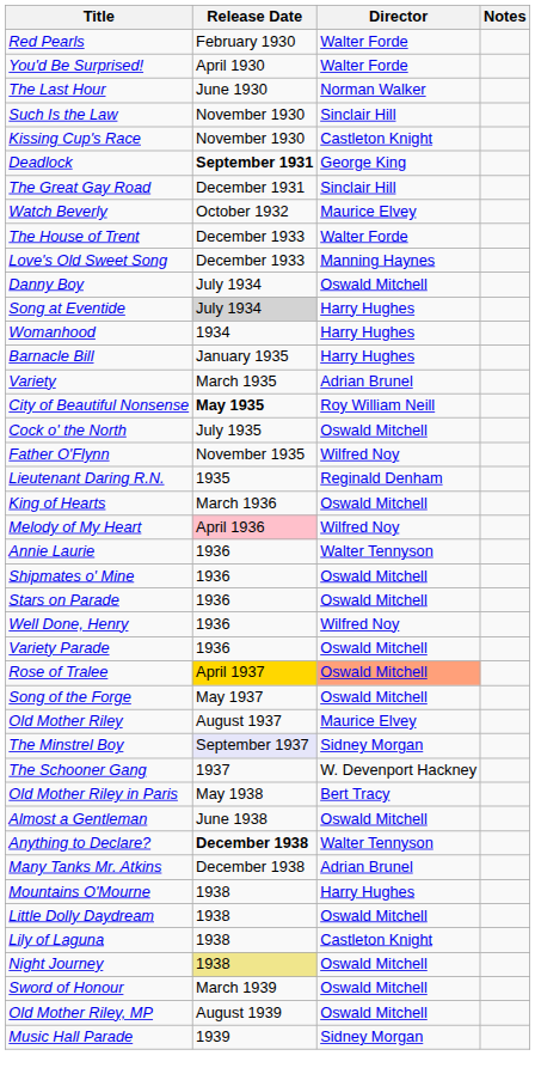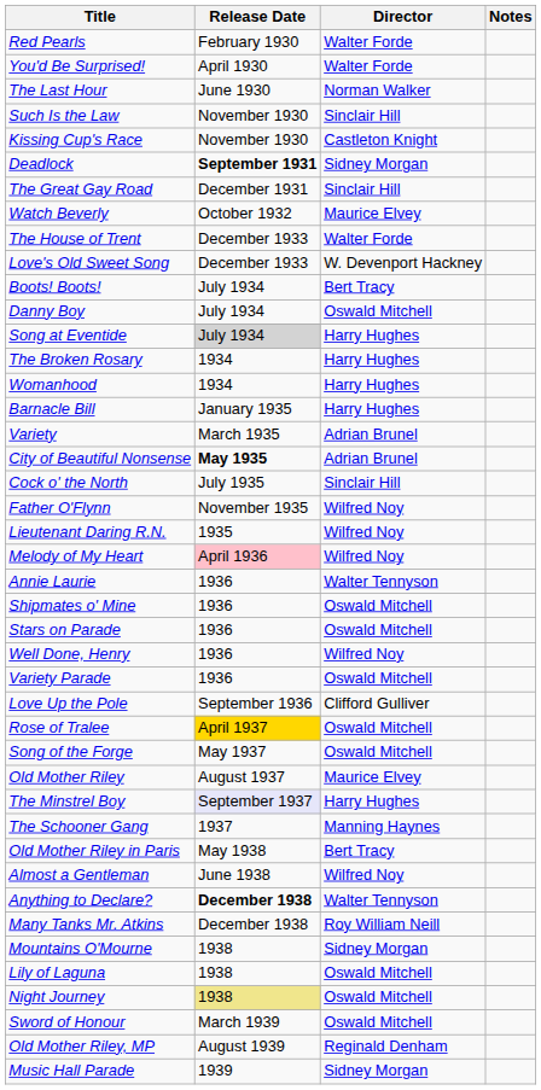 <table class="wikitable sortable">
 <tr>
 <th>Title</th>
 <th>Release Date</th>
 <th>Director</th>
 <th>Notes</th>
 </tr>
 <tr>
 <td><em><a href='#'>Red Pearls</a></em></td>
 <td>February 1930</td>
 <td><a href='#'>Walter Forde</a></td>
 <td></td>
 </tr>
 <tr>
 <td><em><a href='#'>You'd Be Surprised!</a></em></td>
 <td>April 1930</td>
 <td><a href='#'>Walter Forde</a></td>
 <td></td>
 </tr>
 <tr>
 <td><em><a href='#'>The Last Hour</a></em></td>
 <td>June 1930</td>
 <td><a href='#'>Norman Walker</a></td>
 <td></td>
 </tr>
 <tr>
 <td><em><a href='#'>Such Is the Law</a></em></td>
 <td>November 1930</td>
 <td><a href='#'>Sinclair Hill</a></td>
 <td></td>
 </tr>
 <tr>
 <td><em><a href='#'>Kissing Cup's Race</a></em></td>
 <td>November 1930</td>
 <td><a href='#'>Castleton Knight</a></td>
 <td></td>
 </tr>
 <tr>
 <td><em><a href='#'>Deadlock</a></em></td>
 <td><strong>September 1931</strong></td>
-<td><a href='#'>George King</a></td>
+<td><a href='#'>Sidney Morgan</a></td>
 <td></td>
 </tr>
 <tr>
 <td><em><a href='#'>The Great Gay Road</a></em></td>
 <td>December 1931</td>
 <td><a href='#'>Sinclair Hill</a></td>
 <td></td>
 </tr>
 <tr>
 <td><em><a href='#'>Watch Beverly</a></em></td>
 <td>October 1932</td>
 <td><a href='#'>Maurice Elvey</a></td>
 <td></td>
 </tr>
 <tr>
 <td><em><a href='#'>The House of Trent</a></em></td>
 <td>December 1933</td>
 <td><a href='#'>Walter Forde</a></td>
 <td></td>
 </tr>
 <tr>
 <td><em><a href='#'>Love's Old Sweet Song</a></em></td>
 <td>December 1933</td>
-<td><a href='#'>Manning Haynes</a></td>
+<td>W. Devenport Hackney</td>
+<td></td>
+</tr>
+<tr>
+<td><em><a href='#'>Boots! Boots!</a></em></td>
+<td>July 1934</td>
+<td><a href='#'>Bert Tracy</a></td>
 <td></td>
 </tr>
 <tr>
 <td><em><a href='#'>Danny Boy</a></em></td>
 <td>July 1934</td>
 <td><a href='#'>Oswald Mitchell</a></td>
 <td></td>
 </tr>
 <tr>
 <td><em><a href='#'>Song at Eventide</a></em></td>
 <td style="background: lightgrey;">July 1934</td>
+<td><a href='#'>Harry Hughes</a></td>
+<td></td>
+</tr>
+<tr>
+<td><em><a href='#'>The Broken Rosary</a></em></td>
+<td>1934</td>
 <td><a href='#'>Harry Hughes</a></td>
 <td></td>
 </tr>
 <tr>
 <td><em><a href='#'>Womanhood</a></em></td>
 <td>1934</td>
 <td><a href='#'>Harry Hughes</a></td>
 <td></td>
 </tr>
 <tr>
 <td><em><a href='#'>Barnacle Bill</a></em></td>
 <td>January 1935</td>
 <td><a href='#'>Harry Hughes</a></td>
 <td></td>
 </tr>
 <tr>
 <td><em><a href='#'>Variety</a></em></td>
 <td>March 1935</td>
 <td><a href='#'>Adrian Brunel</a></td>
 <td></td>
 </tr>
 <tr>
 <td><em><a href='#'>City of Beautiful Nonsense</a></em></td>
 <td><strong>May 1935</strong></td>
-<td><a href='#'>Roy William Neill</a></td>
+<td><a href='#'>Adrian Brunel</a></td>
 <td></td>
 </tr>
 <tr>
 <td><em><a href='#'>Cock o' the North</a></em></td>
 <td>July 1935</td>
-<td><a href='#'>Oswald Mitchell</a></td>
+<td><a href='#'>Sinclair Hill</a></td>
 <td></td>
 </tr>
 <tr>
 <td><em><a href='#'>Father O'Flynn</a></em></td>
 <td>November 1935</td>
 <td><a href='#'>Wilfred Noy</a></td>
 <td></td>
 </tr>
 <tr>
 <td><em><a href='#'>Lieutenant Daring R.N.</a></em></td>
 <td>1935</td>
-<td><a href='#'>Reginald Denham</a></td>
-<td></td>
-</tr>
-<tr>
-<td><em><a href='#'>King of Hearts</a></em></td>
-<td>March 1936</td>
-<td><a href='#'>Oswald Mitchell</a></td>
+<td><a href='#'>Wilfred Noy</a></td>
 <td></td>
 </tr>
 <tr>
 <td><em><a href='#'>Melody of My Heart</a></em></td>
 <td style="background: pink;">April 1936</td>
 <td><a href='#'>Wilfred Noy</a></td>
 <td></td>
 </tr>
 <tr>
 <td><em><a href='#'>Annie Laurie</a></em></td>
 <td>1936</td>
 <td><a href='#'>Walter Tennyson</a></td>
 <td></td>
 </tr>
 <tr>
 <td><em><a href='#'>Shipmates o' Mine</a></em></td>
 <td>1936</td>
 <td><a href='#'>Oswald Mitchell</a></td>
 <td></td>
 </tr>
 <tr>
 <td><em><a href='#'>Stars on Parade</a></em></td>
 <td>1936</td>
 <td><a href='#'>Oswald Mitchell</a></td>
 <td></td>
 </tr>
 <tr>
 <td><em><a href='#'>Well Done, Henry</a></em></td>
 <td>1936</td>
 <td><a href='#'>Wilfred Noy</a></td>
 <td></td>
 </tr>
 <tr>
 <td><em><a href='#'>Variety Parade</a></em></td>
 <td>1936</td>
 <td><a href='#'>Oswald Mitchell</a></td>
 <td></td>
 </tr>
 <tr>
+<td><em><a href='#'>Love Up the Pole</a></em></td>
+<td>September 1936</td>
+<td>Clifford Gulliver</td>
+<td></td>
+</tr>
+<tr>
 <td><em><a href='#'>Rose of Tralee</a></em></td>
 <td style="background: gold;">April 1937</td>
-<td style="background: lightsalmon;"><a href='#'>Oswald Mitchell</a></td>
+<td><a href='#'>Oswald Mitchell</a></td>
 <td></td>
 </tr>
 <tr>
 <td><em><a href='#'>Song of the Forge</a></em></td>
 <td>May 1937</td>
 <td><a href='#'>Oswald Mitchell</a></td>
 <td></td>
 </tr>
 <tr>
 <td><em><a href='#'>Old Mother Riley</a></em></td>
 <td>August 1937</td>
 <td><a href='#'>Maurice Elvey</a></td>
 <td></td>
 </tr>
 <tr>
 <td><em><a href='#'>The Minstrel Boy</a></em></td>
 <td style="background: lavender;">September 1937</td>
-<td><a href='#'>Sidney Morgan</a></td>
+<td><a href='#'>Harry Hughes</a></td>
 <td></td>
 </tr>
 <tr>
 <td><em><a href='#'>The Schooner Gang</a></em></td>
 <td>1937</td>
-<td>W. Devenport Hackney</td>
+<td><a href='#'>Manning Haynes</a></td>
 <td></td>
 </tr>
 <tr>
 <td><em><a href='#'>Old Mother Riley in Paris</a></em></td>
 <td>May 1938</td>
 <td><a href='#'>Bert Tracy</a></td>
 <td></td>
 </tr>
 <tr>
 <td><em><a href='#'> Almost a Gentleman</a></em></td>
 <td>June 1938</td>
-<td><a href='#'>Oswald Mitchell</a></td>
+<td><a href='#'>Wilfred Noy</a></td>
 <td></td>
 </tr>
 <tr>
 <td><em><a href='#'>Anything to Declare?</a></em></td>
 <td><strong>December 1938</strong></td>
 <td><a href='#'>Walter Tennyson</a></td>
 <td></td>
 </tr>
 <tr>
 <td><em><a href='#'>Many Tanks Mr. Atkins</a></em></td>
 <td>December 1938</td>
-<td><a href='#'>Adrian Brunel</a></td>
+<td><a href='#'>Roy William Neill</a></td>
 <td></td>
 </tr>
 <tr>
 <td><em><a href='#'>Mountains O'Mourne</a></em></td>
 <td>1938</td>
-<td><a href='#'>Harry Hughes</a></td>
-<td></td>
-</tr>
-<tr>
-<td><em><a href='#'>Little Dolly Daydream</a></em></td>
-<td>1938</td>
-<td><a href='#'>Oswald Mitchell</a></td>
+<td><a href='#'>Sidney Morgan</a></td>
 <td></td>
 </tr>
 <tr>
 <td><em><a href='#'>Lily of Laguna</a></em></td>
 <td>1938</td>
-<td><a href='#'>Castleton Knight</a></td>
+<td><a href='#'>Oswald Mitchell</a></td>
 <td></td>
 </tr>
 <tr>
 <td><em><a href='#'>Night Journey</a></em></td>
 <td style="background: khaki;">1938</td>
 <td><a href='#'>Oswald Mitchell </a></td>
 <td></td>
 </tr>
 <tr>
 <td><em><a href='#'>Sword of Honour</a></em></td>
 <td>March 1939</td>
 <td><a href='#'>Oswald Mitchell</a></td>
 <td></td>
 </tr>
 <tr>
 <td><em><a href='#'>Old Mother Riley, MP</a></em></td>
 <td>August 1939</td>
-<td><a href='#'>Oswald Mitchell</a></td>
+<td><a href='#'>Reginald Denham</a></td>
 <td></td>
 </tr>
 <tr>
 <td><em><a href='#'>Music Hall Parade</a></em></td>
 <td>1939</td>
 <td><a href='#'>Sidney Morgan</a></td>
 <td></td>
 </tr>
 </table>
